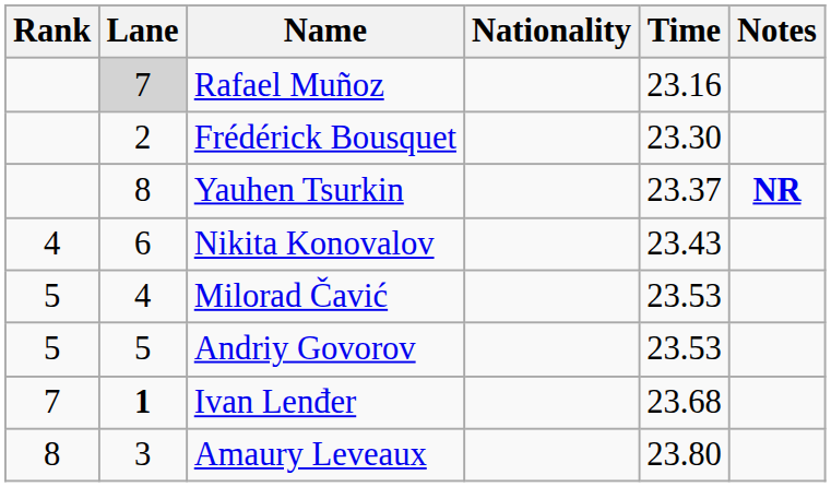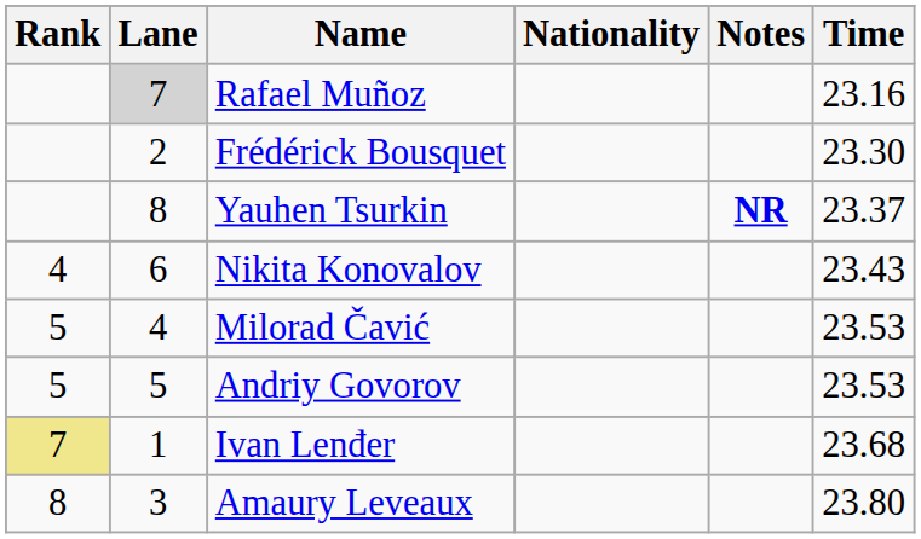 <table class="wikitable sortable" style="text-align:center">
 <tr>
 <th>Rank</th>
 <th>Lane</th>
 <th>Name</th>
 <th>Nationality</th>
+<th>Notes</th>
 <th>Time</th>
-<th>Notes</th>
 </tr>
 <tr>
 <td></td>
 <td style="background: lightgrey;">7</td>
 <td align=left><a href='#'>Rafael Muñoz</a></td>
 <td align=left></td>
+<td></td>
 <td>23.16</td>
-<td></td>
 </tr>
 <tr>
 <td></td>
 <td>2</td>
 <td align=left><a href='#'>Frédérick Bousquet</a></td>
 <td align=left></td>
+<td></td>
 <td>23.30</td>
-<td></td>
 </tr>
 <tr>
 <td></td>
 <td>8</td>
 <td align=left><a href='#'>Yauhen Tsurkin</a></td>
 <td align=left></td>
+<td><strong><a href='#'>NR</a></strong></td>
 <td>23.37</td>
-<td><strong><a href='#'>NR</a></strong></td>
 </tr>
 <tr>
 <td>4</td>
 <td>6</td>
 <td align=left><a href='#'>Nikita Konovalov</a></td>
 <td align=left></td>
+<td></td>
 <td>23.43</td>
-<td></td>
 </tr>
 <tr>
 <td>5</td>
 <td>4</td>
 <td align=left><a href='#'>Milorad Čavić</a></td>
 <td align=left></td>
+<td></td>
 <td>23.53</td>
-<td></td>
 </tr>
 <tr>
 <td>5</td>
 <td>5</td>
 <td align=left><a href='#'>Andriy Govorov</a></td>
 <td align=left></td>
+<td></td>
 <td>23.53</td>
-<td></td>
 </tr>
 <tr>
-<td>7</td>
-<td><strong>1</strong></td>
+<td style="background: khaki;">7</td>
+<td>1</td>
 <td align=left><a href='#'>Ivan Lenđer</a></td>
 <td align=left></td>
+<td></td>
 <td>23.68</td>
-<td></td>
 </tr>
 <tr>
 <td>8</td>
 <td>3</td>
 <td align=left><a href='#'>Amaury Leveaux</a></td>
 <td align=left></td>
+<td></td>
 <td>23.80</td>
-<td></td>
 </tr>
 </table>
